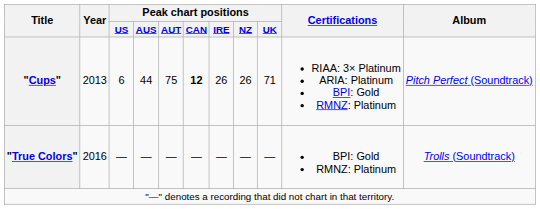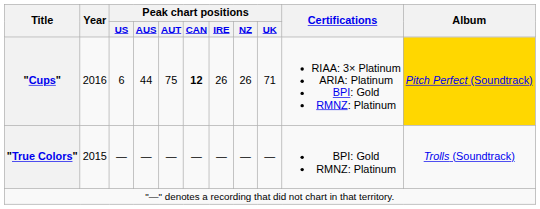 <table class="wikitable plainrowheaders" style="text-align:center;">
 <tr>
 <th scope="col" rowspan="2">Title</th>
 <th scope="col" rowspan="2">Year</th>
 <th scope="col" colspan="7">Peak chart positions</th>
 <th scope="col" rowspan="2"><a href='#'>Certifications</a></th>
 <th scope="col" rowspan="2">Album</th>
 </tr>
 <tr>
 <th scope="col" style="width:2em;font-size:90%;"><a href='#'>US</a></th>
 <th scope="col" style="width:2em;font-size:90%;"><a href='#'>AUS</a></th>
 <th scope="col" style="width:2em;font-size:90%;"><a href='#'>AUT</a></th>
 <th scope="col" style="width:2em;font-size:90%;"><a href='#'>CAN</a></th>
 <th scope="col" style="width:2em;font-size:90%;"><a href='#'>IRE</a></th>
 <th scope="col" style="width:2em;font-size:90%;"><a href='#'>NZ</a></th>
 <th scope="col" style="width:2em;font-size:90%;"><a href='#'>UK</a></th>
 </tr>
 <tr>
 <th scope="row">"<a href='#'>Cups</a>"</th>
-<td>2013</td>
+<td>2016</td>
 <td>6</td>
 <td>44</td>
 <td>75</td>
 <td><strong>12</strong></td>
 <td>26</td>
 <td>26</td>
 <td>71</td>
 <td><br><ul><li>RIAA: 3× Platinum</li><li>ARIA: Platinum</li><li><a href='#'>BPI</a>: Gold</li><li><a href='#'>RMNZ</a>: Platinum</li></ul></td>
-<td align="left"><a href='#'><em>Pitch Perfect</em> (Soundtrack)</a></td>
+<td align="left" style="background: gold;"><a href='#'><em>Pitch Perfect</em> (Soundtrack)</a></td>
 </tr>
 <tr>
 <th scope="row">"<a href='#'>True Colors</a>"<br></th>
-<td>2016</td>
+<td>2015</td>
 <td>—</td>
 <td>—</td>
 <td>—</td>
 <td>—</td>
 <td>—</td>
 <td>—</td>
 <td>—</td>
 <td><br><ul><li>BPI: Gold</li><li>RMNZ: Platinum</li></ul></td>
 <td><a href='#'><em>Trolls</em> (Soundtrack)</a></td>
 </tr>
 <tr>
 <td colspan="15" style="font-size:90%">"—" denotes a recording that did not chart in that territory.</td>
 </tr>
 </table>
